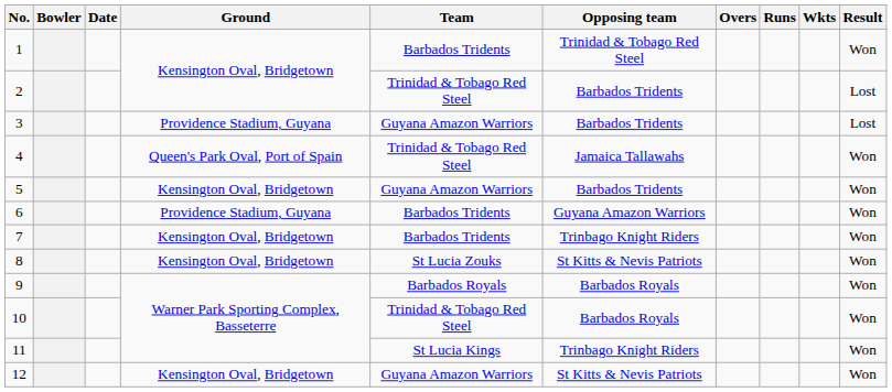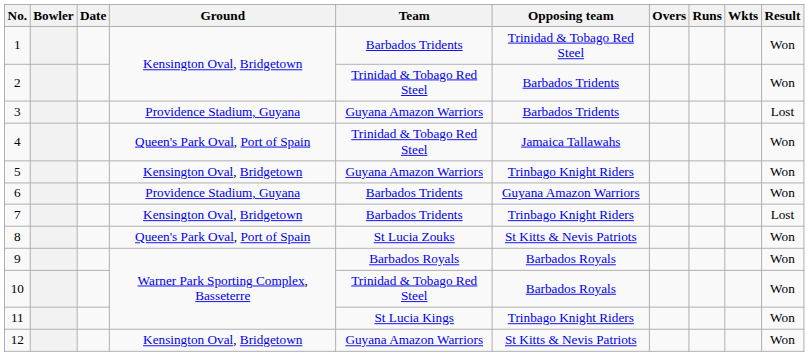 <table class="wikitable plainrowheaders sortable" style="font-size:90%;">
 <tr align=center>
 <th>No.</th>
 <th>Bowler</th>
 <th>Date</th>
 <th>Ground</th>
 <th>Team</th>
 <th>Opposing team</th>
 <th>Overs</th>
 <th>Runs</th>
 <th>Wkts</th>
 <th>Result</th>
 </tr>
 <tr align=center>
 <td>1</td>
 <th scope="row"> </th>
 <td></td>
 <td rowspan="2"><a href='#'>Kensington Oval</a>, <a href='#'>Bridgetown</a></td>
 <td><a href='#'>Barbados Tridents</a></td>
 <td><a href='#'>Trinidad & Tobago Red Steel</a></td>
 <td></td>
 <td></td>
 <td></td>
 <td>Won</td>
 </tr>
 <tr align=center>
 <td>2</td>
 <th scope="row"></th>
 <td></td>
 <td><a href='#'>Trinidad & Tobago Red Steel</a></td>
 <td><a href='#'>Barbados Tridents</a></td>
 <td></td>
 <td></td>
 <td></td>
-<td>Lost</td>
+<td>Won</td>
 </tr>
 <tr align=center>
 <td>3</td>
 <th scope="row"></th>
 <td></td>
 <td><a href='#'>Providence Stadium, Guyana</a></td>
 <td><a href='#'>Guyana Amazon Warriors</a></td>
 <td><a href='#'>Barbados Tridents</a></td>
 <td></td>
 <td></td>
 <td></td>
 <td>Lost</td>
 </tr>
 <tr align=center>
 <td>4</td>
 <th scope="row"></th>
 <td></td>
 <td><a href='#'>Queen's Park Oval</a>, <a href='#'>Port of Spain</a></td>
 <td><a href='#'>Trinidad & Tobago Red Steel</a></td>
 <td><a href='#'>Jamaica Tallawahs</a></td>
 <td></td>
 <td></td>
 <td></td>
 <td>Won</td>
 </tr>
 <tr align=center>
 <td>5</td>
 <th scope="row"> </th>
 <td></td>
 <td><a href='#'>Kensington Oval</a>, <a href='#'>Bridgetown</a></td>
 <td><a href='#'>Guyana Amazon Warriors</a></td>
-<td><a href='#'>Barbados Tridents</a></td>
+<td><a href='#'>Trinbago Knight Riders</a></td>
 <td></td>
 <td></td>
 <td></td>
 <td>Won</td>
 </tr>
 <tr align=center>
 <td>6</td>
 <th scope="row"> </th>
 <td></td>
 <td><a href='#'>Providence Stadium, Guyana</a></td>
 <td><a href='#'>Barbados Tridents</a></td>
 <td><a href='#'>Guyana Amazon Warriors</a></td>
 <td></td>
 <td></td>
 <td></td>
 <td>Won</td>
 </tr>
 <tr align=center>
 <td>7</td>
 <th scope="row"></th>
 <td></td>
 <td><a href='#'>Kensington Oval</a>, <a href='#'>Bridgetown</a></td>
 <td><a href='#'>Barbados Tridents</a></td>
 <td><a href='#'>Trinbago Knight Riders</a></td>
 <td></td>
 <td></td>
 <td></td>
-<td>Won</td>
+<td>Lost</td>
 </tr>
 <tr align=center>
 <td>8</td>
 <th scope="row"></th>
 <td></td>
-<td><a href='#'>Kensington Oval</a>, <a href='#'>Bridgetown</a></td>
+<td><a href='#'>Queen's Park Oval</a>, <a href='#'>Port of Spain</a></td>
 <td><a href='#'>St Lucia Zouks</a></td>
 <td><a href='#'>St Kitts & Nevis Patriots</a></td>
 <td></td>
 <td></td>
 <td></td>
 <td>Won</td>
 </tr>
 <tr align=center>
 <td>9</td>
 <th scope="row"> </th>
 <td></td>
 <td rowspan=3><a href='#'>Warner Park Sporting Complex</a>, <a href='#'>Basseterre</a></td>
 <td><a href='#'>Barbados Royals</a></td>
 <td><a href='#'>Barbados Royals</a></td>
 <td></td>
 <td></td>
 <td></td>
 <td>Won</td>
 </tr>
 <tr align=center>
 <td>10</td>
 <th scope="row"> </th>
 <td></td>
 <td><a href='#'>Trinidad & Tobago Red Steel</a></td>
 <td><a href='#'>Barbados Royals</a></td>
 <td></td>
 <td></td>
 <td></td>
 <td>Won</td>
 </tr>
 <tr align=center>
 <td>11</td>
 <th scope="row"> </th>
 <td></td>
 <td><a href='#'>St Lucia Kings</a></td>
 <td><a href='#'>Trinbago Knight Riders</a></td>
 <td></td>
 <td></td>
 <td></td>
 <td>Won</td>
 </tr>
 <tr align=center>
 <td>12</td>
 <th scope="row"> </th>
 <td></td>
 <td><a href='#'>Kensington Oval</a>, <a href='#'>Bridgetown</a></td>
 <td><a href='#'>Guyana Amazon Warriors</a></td>
 <td><a href='#'>St Kitts & Nevis Patriots</a></td>
 <td></td>
 <td></td>
 <td></td>
 <td>Won</td>
 </tr>
 </table>
